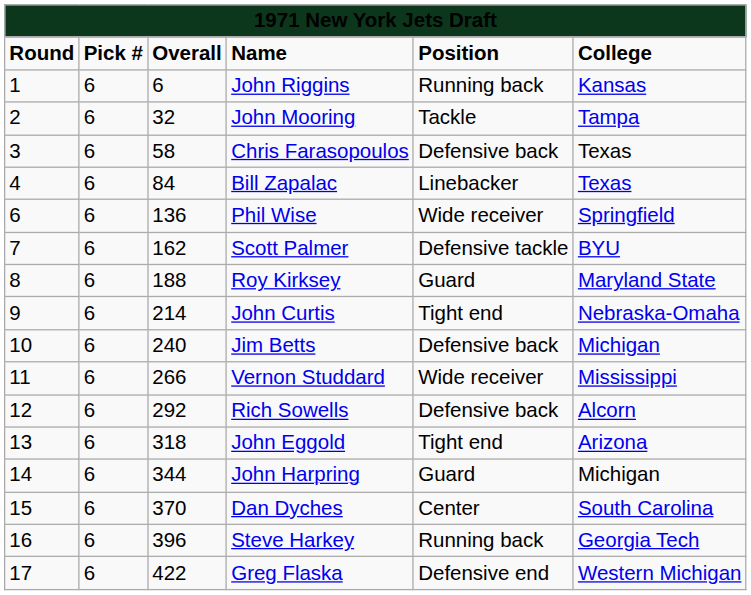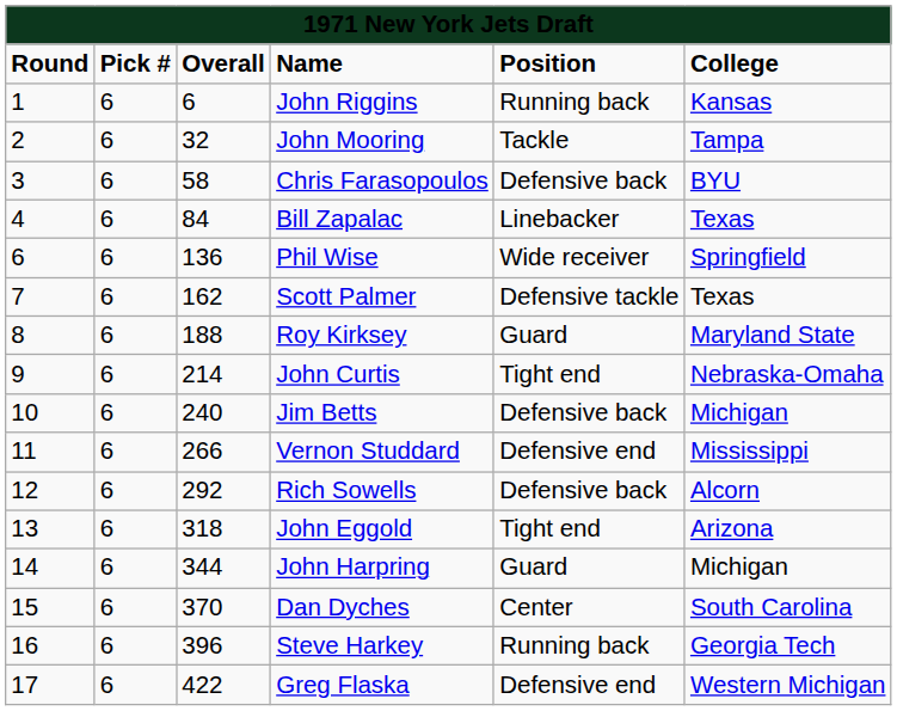 <table class="wikitable">
 <tr>
 <th colspan="60" style="background-color: #0C371D;"><div>1971 New York Jets Draft</div></th>
 </tr>
 <tr>
 <td><strong>Round</strong></td>
 <td><strong>Pick #</strong></td>
 <td><strong>Overall</strong></td>
 <td><strong>Name</strong></td>
 <td><strong>Position</strong></td>
 <td><strong>College</strong></td>
 </tr>
 <tr>
 <td>1</td>
 <td>6</td>
 <td>6</td>
 <td><a href='#'>John Riggins</a></td>
 <td>Running back</td>
 <td><a href='#'>Kansas</a></td>
 </tr>
 <tr>
 <td>2</td>
 <td>6</td>
 <td>32</td>
 <td><a href='#'>John Mooring</a></td>
 <td>Tackle</td>
 <td><a href='#'>Tampa</a></td>
 </tr>
 <tr>
 <td>3</td>
 <td>6</td>
 <td>58</td>
 <td><a href='#'>Chris Farasopoulos</a></td>
 <td>Defensive back</td>
-<td>Texas</td>
+<td><a href='#'>BYU</a></td>
 </tr>
 <tr>
 <td>4</td>
 <td>6</td>
 <td>84</td>
 <td><a href='#'>Bill Zapalac</a></td>
 <td>Linebacker</td>
 <td><a href='#'>Texas</a></td>
 </tr>
 <tr>
 <td>6</td>
 <td>6</td>
 <td>136</td>
 <td><a href='#'>Phil Wise</a></td>
 <td>Wide receiver</td>
 <td><a href='#'>Springfield</a></td>
 </tr>
 <tr>
 <td>7</td>
 <td>6</td>
 <td>162</td>
 <td><a href='#'>Scott Palmer</a></td>
 <td>Defensive tackle</td>
-<td><a href='#'>BYU</a></td>
+<td>Texas</td>
 </tr>
 <tr>
 <td>8</td>
 <td>6</td>
 <td>188</td>
 <td><a href='#'>Roy Kirksey</a></td>
 <td>Guard</td>
 <td><a href='#'>Maryland State</a></td>
 </tr>
 <tr>
 <td>9</td>
 <td>6</td>
 <td>214</td>
 <td><a href='#'>John Curtis</a></td>
 <td>Tight end</td>
 <td><a href='#'>Nebraska-Omaha</a></td>
 </tr>
 <tr>
 <td>10</td>
 <td>6</td>
 <td>240</td>
 <td><a href='#'>Jim Betts</a></td>
 <td>Defensive back</td>
 <td><a href='#'>Michigan</a></td>
 </tr>
 <tr>
 <td>11</td>
 <td>6</td>
 <td>266</td>
 <td><a href='#'>Vernon Studdard</a></td>
-<td>Wide receiver</td>
+<td>Defensive end</td>
 <td><a href='#'>Mississippi</a></td>
 </tr>
 <tr>
 <td>12</td>
 <td>6</td>
 <td>292</td>
 <td><a href='#'>Rich Sowells</a></td>
 <td>Defensive back</td>
 <td><a href='#'>Alcorn</a></td>
 </tr>
 <tr>
 <td>13</td>
 <td>6</td>
 <td>318</td>
 <td><a href='#'>John Eggold</a></td>
 <td>Tight end</td>
 <td><a href='#'>Arizona</a></td>
 </tr>
 <tr>
 <td>14</td>
 <td>6</td>
 <td>344</td>
 <td><a href='#'>John Harpring</a></td>
 <td>Guard</td>
 <td>Michigan</td>
 </tr>
 <tr>
 <td>15</td>
 <td>6</td>
 <td>370</td>
 <td><a href='#'>Dan Dyches</a></td>
 <td>Center</td>
 <td><a href='#'>South Carolina</a></td>
 </tr>
 <tr>
 <td>16</td>
 <td>6</td>
 <td>396</td>
 <td><a href='#'>Steve Harkey</a></td>
 <td>Running back</td>
 <td><a href='#'>Georgia Tech</a></td>
 </tr>
 <tr>
 <td>17</td>
 <td>6</td>
 <td>422</td>
 <td><a href='#'>Greg Flaska</a></td>
 <td>Defensive end</td>
 <td><a href='#'>Western Michigan</a></td>
 </tr>
 </table>
